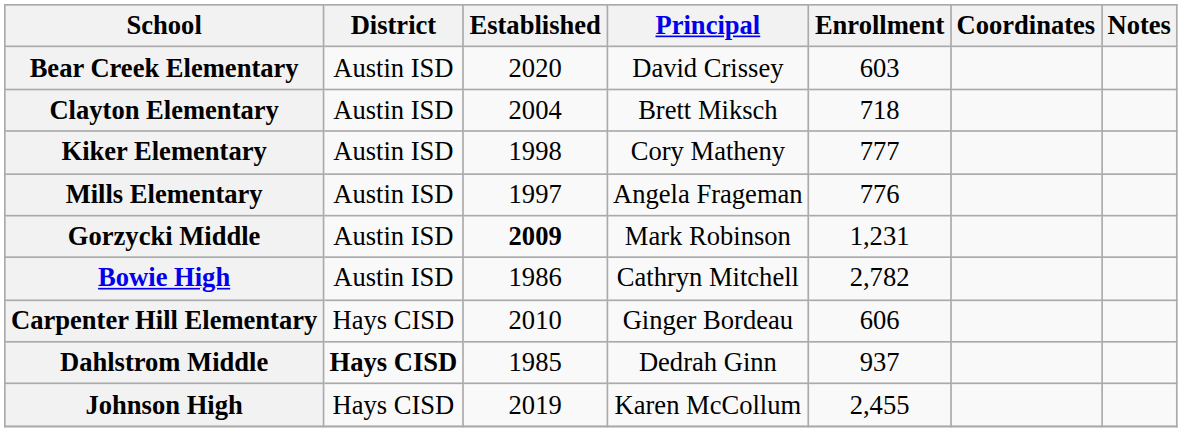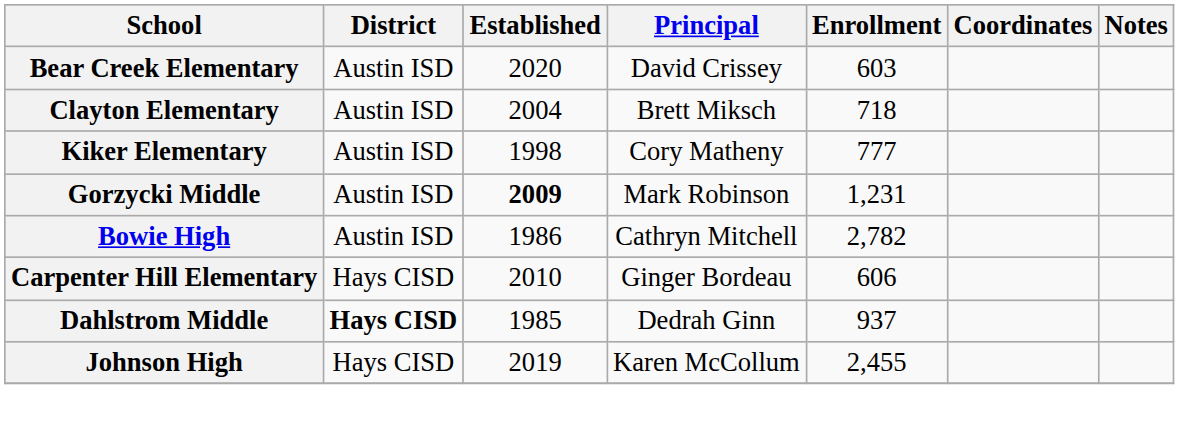 <table class="wikitable plainrowheaders sortable">
 <tr>
 <th scope="col">School</th>
 <th>District</th>
 <th scope="col">Established</th>
 <th scope="col"><a href='#'>Principal</a></th>
 <th scope="col">Enrollment</th>
 <th scope="col">Coordinates</th>
 <th scope="col" class="unsortable">Notes</th>
 </tr>
 <tr>
 <th scope="row">Bear Creek Elementary</th>
 <td align="center">Austin ISD</td>
 <td align="center">2020</td>
 <td align="center">David Crissey</td>
 <td align="center">603</td>
 <td align="center"></td>
 <td align="center"></td>
 </tr>
 <tr>
 <th scope="row">Clayton Elementary</th>
 <td align="center">Austin ISD</td>
 <td align="center">2004</td>
 <td align="center">Brett Miksch</td>
 <td align="center">718</td>
 <td align="center"></td>
 <td align="center"></td>
 </tr>
 <tr>
 <th scope="row">Kiker Elementary</th>
 <td align="center">Austin ISD</td>
 <td align="center">1998</td>
 <td align="center">Cory Matheny</td>
 <td align="center">777</td>
-<td align="center"></td>
-<td align="center"></td>
-</tr>
-<tr>
-<th scope="row">Mills Elementary</th>
-<td align="center">Austin ISD</td>
-<td align="center">1997</td>
-<td align="center">Angela Frageman</td>
-<td align="center">776</td>
 <td align="center"></td>
 <td align="center"></td>
 </tr>
 <tr>
 <th scope="row">Gorzycki Middle</th>
 <td align="center">Austin ISD</td>
 <td align="center"><strong>2009</strong></td>
 <td align="center">Mark Robinson</td>
 <td align="center">1,231</td>
 <td align="center"></td>
 <td align="center"></td>
 </tr>
 <tr>
 <th scope="row"><a href='#'>Bowie High</a></th>
 <td align="center">Austin ISD</td>
 <td align="center">1986</td>
 <td align="center">Cathryn Mitchell</td>
 <td align="center">2,782</td>
 <td align="center"></td>
 <td align="center"></td>
 </tr>
 <tr>
 <th scope="row">Carpenter Hill Elementary</th>
 <td align="center">Hays CISD</td>
 <td align="center">2010</td>
 <td align="center">Ginger Bordeau</td>
 <td align="center">606</td>
 <td align="center"></td>
 <td align="center"></td>
 </tr>
 <tr>
 <th scope="row">Dahlstrom Middle</th>
 <td align="center"><strong>Hays CISD</strong></td>
 <td align="center">1985</td>
 <td align="center">Dedrah Ginn</td>
 <td align="center">937</td>
 <td align="center"></td>
 <td align="center"></td>
 </tr>
 <tr>
 <th scope="row">Johnson High</th>
 <td align="center">Hays CISD</td>
 <td align="center">2019</td>
 <td align="center">Karen McCollum</td>
 <td align="center">2,455</td>
 <td align="center"></td>
 <td align="center"></td>
 </tr>
 <tr>
 </tr>
 </table>
